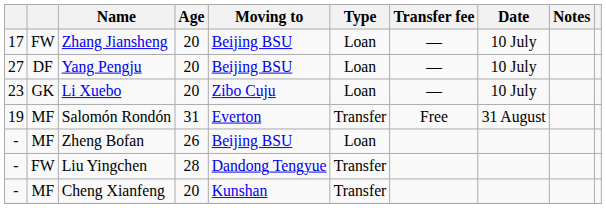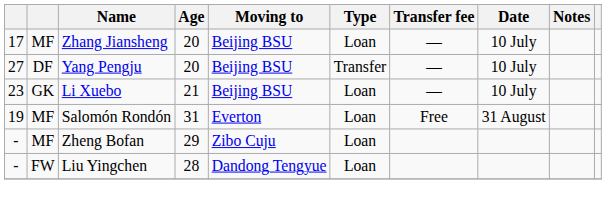 <table class="wikitable" style="text-align: center ">
 <tr>
 <th></th>
 <th></th>
 <th>Name</th>
 <th>Age</th>
 <th>Moving to</th>
 <th>Type</th>
 <th>Transfer fee</th>
 <th>Date</th>
 <th>Notes</th>
 <th></th>
 </tr>
 <tr>
 <td>17</td>
-<td>FW</td>
+<td>MF</td>
 <td align="left"> <a href='#'>Zhang Jiansheng</a></td>
 <td>20</td>
 <td align="left"> <a href='#'>Beijing BSU</a></td>
 <td>Loan</td>
 <td>—</td>
 <td>10 July</td>
 <td></td>
 <td></td>
 </tr>
 <tr>
 <td>27</td>
 <td>DF</td>
 <td align="left"> <a href='#'>Yang Pengju</a></td>
 <td>20</td>
 <td align="left"> <a href='#'>Beijing BSU</a></td>
-<td>Loan</td>
+<td>Transfer</td>
 <td>—</td>
 <td>10 July</td>
 <td></td>
 <td></td>
 </tr>
 <tr>
 <td>23</td>
 <td>GK</td>
 <td align="left"> <a href='#'>Li Xuebo</a></td>
-<td>20</td>
-<td align="left"> <a href='#'>Zibo Cuju</a></td>
+<td>21</td>
+<td align="left"> <a href='#'>Beijing BSU</a></td>
 <td>Loan</td>
 <td>—</td>
 <td>10 July</td>
 <td></td>
 <td></td>
 </tr>
 <tr>
 <td>19</td>
 <td>MF</td>
 <td align="left"> Salomón Rondón</td>
 <td>31</td>
 <td align="left"> <a href='#'>Everton</a></td>
-<td>Transfer</td>
+<td>Loan</td>
 <td>Free</td>
 <td>31 August</td>
 <td></td>
 <td></td>
 </tr>
 <tr>
 <td>-</td>
 <td>MF</td>
 <td align="left"> Zheng Bofan</td>
-<td>26</td>
-<td align="left"> <a href='#'>Beijing BSU</a></td>
+<td>29</td>
+<td align="left"> <a href='#'>Zibo Cuju</a></td>
 <td>Loan</td>
 <td></td>
 <td></td>
 <td></td>
 <td></td>
 </tr>
 <tr>
 <td>-</td>
 <td>FW</td>
 <td align="left"> Liu Yingchen</td>
 <td>28</td>
 <td align="left"> <a href='#'>Dandong Tengyue</a></td>
-<td>Transfer</td>
-<td></td>
-<td></td>
-<td></td>
-<td></td>
-</tr>
-<tr>
-<td>-</td>
-<td>MF</td>
-<td align="left"> Cheng Xianfeng</td>
-<td>20</td>
-<td align="left"> <a href='#'>Kunshan</a></td>
-<td>Transfer</td>
+<td>Loan</td>
 <td></td>
 <td></td>
 <td></td>
 <td></td>
 </tr>
 <tr>
 </tr>
 </table>
